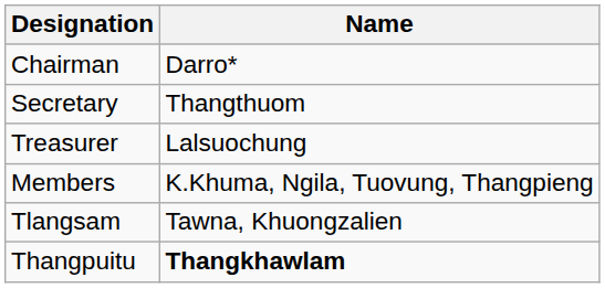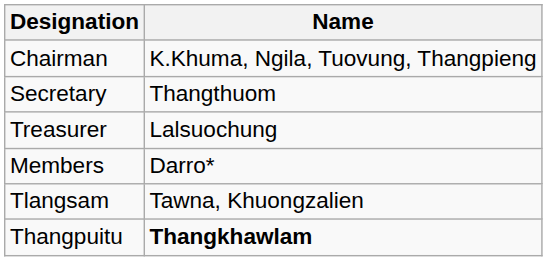 <table class="wikitable">
 <tr>
 <th>Designation</th>
 <th>Name</th>
 </tr>
 <tr>
 <td>Chairman</td>
-<td>Darro*</td>
+<td>K.Khuma, Ngila, Tuovung, Thangpieng</td>
 </tr>
 <tr>
 <td>Secretary</td>
 <td>Thangthuom</td>
 </tr>
 <tr>
 <td>Treasurer</td>
 <td>Lalsuochung</td>
 </tr>
 <tr>
 <td>Members</td>
-<td>K.Khuma, Ngila, Tuovung, Thangpieng</td>
+<td>Darro*</td>
 </tr>
 <tr>
 <td>Tlangsam</td>
 <td>Tawna, Khuongzalien</td>
 </tr>
 <tr>
 <td>Thangpuitu</td>
 <td><strong>Thangkhawlam</strong></td>
 </tr>
 </table>
